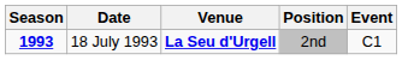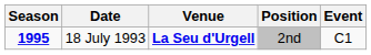 <table class="wikitable" style="text-align:center; font-size:95%;">
 <tr>
 <th>Season</th>
 <th>Date</th>
 <th>Venue</th>
 <th>Position</th>
 <th>Event</th>
 </tr>
 <tr>
-<td><strong><a href='#'>1993</a></strong></td>
+<td><strong><a href='#'>1995</a></strong></td>
 <td align=right>18 July 1993</td>
 <td align=left><strong><a href='#'>La Seu d'Urgell</a></strong></td>
 <td bgcolor=silver>2nd</td>
 <td>C1</td>
 </tr>
 </table>
